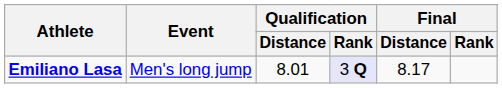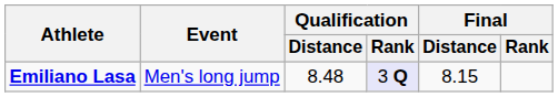 <table class=wikitable style="font-size:90%;">
 <tr>
 <th rowspan=2>Athlete</th>
 <th rowspan=2>Event</th>
 <th colspan=2>Qualification</th>
 <th colspan=2>Final</th>
 </tr>
 <tr style="font-size:95%">
 <th>Distance</th>
 <th>Rank</th>
 <th>Distance</th>
 <th>Rank</th>
 </tr>
 <tr align=center>
 <td align=left><strong><a href='#'>Emiliano Lasa</a></strong></td>
 <td align=left rowspan=2><a href='#'>Men's long jump</a></td>
-<td>8.01</td>
+<td>8.48</td>
 <td style="background: lavender;">3 <strong>Q</strong></td>
-<td>8.17</td>
+<td>8.15</td>
 <td></td>
 </tr>
 </table>
